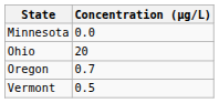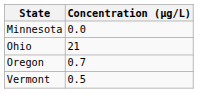 <table class="wikitable">
 <tr>
 <th>State</th>
 <th>Concentration (μg/L)</th>
 </tr>
 <tr>
 <td>Minnesota</td>
 <td>0.0</td>
 </tr>
 <tr>
 <td>Ohio</td>
-<td>20</td>
+<td>21</td>
 </tr>
 <tr>
 <td>Oregon</td>
 <td>0.7</td>
 </tr>
 <tr>
 <td>Vermont</td>
 <td>0.5</td>
 </tr>
 </table>
